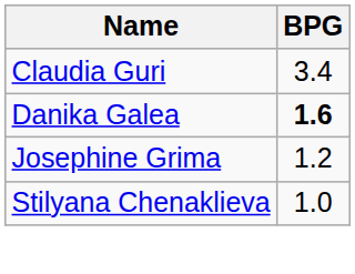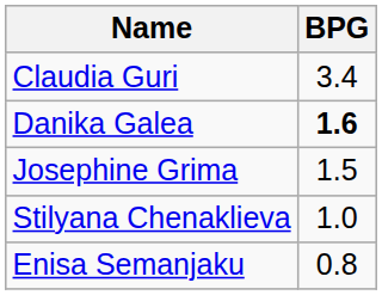 <table class=wikitable>
 <tr>
 <th>Name</th>
 <th>BPG</th>
 </tr>
 <tr>
 <td> <a href='#'>Claudia Guri</a></td>
 <td align=center>3.4</td>
 </tr>
 <tr>
 <td> <a href='#'>Danika Galea</a></td>
 <td align=center><strong>1.6</strong></td>
 </tr>
 <tr>
 <td> <a href='#'>Josephine Grima</a></td>
-<td align=center>1.2</td>
+<td align=center>1.5</td>
 </tr>
 <tr>
 <td> <a href='#'>Stilyana Chenaklieva</a></td>
 <td align=center>1.0</td>
 </tr>
+<tr>
+<td> <a href='#'>Enisa Semanjaku</a></td>
+<td align=center>0.8</td>
+</tr>
 </table>
